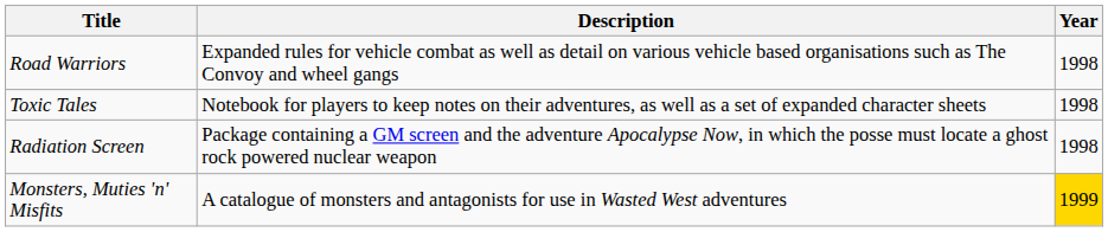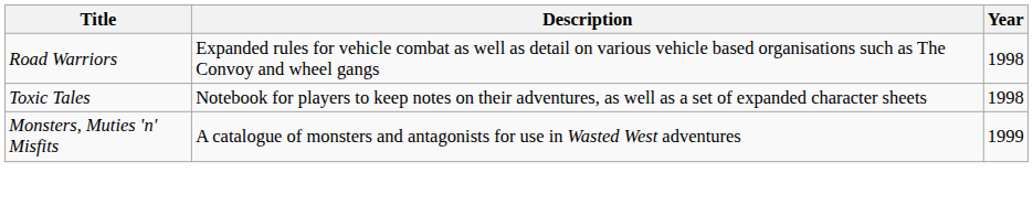 <table class="wikitable" style="width: 900px">
 <tr>
 <th>Title</th>
 <th>Description</th>
 <th>Year</th>
 </tr>
 <tr>
 <td><em>Road Warriors</em></td>
 <td>Expanded rules for vehicle combat as well as detail on various vehicle based organisations such as The Convoy and wheel gangs</td>
 <td>1998</td>
 </tr>
 <tr>
 <td><em>Toxic Tales</em></td>
 <td>Notebook for players to keep notes on their adventures, as well as a set of expanded character sheets</td>
 <td>1998</td>
 </tr>
 <tr>
-<td><em>Radiation Screen</em></td>
-<td>Package containing a <a href='#'>GM screen</a> and the adventure <em>Apocalypse Now</em>, in which the posse must locate a ghost rock powered nuclear weapon</td>
-<td>1998</td>
-</tr>
-<tr>
 <td><em>Monsters, Muties 'n' Misfits</em></td>
 <td>A catalogue of monsters and antagonists for use in <em>Wasted West</em> adventures</td>
-<td style="background: gold;">1999</td>
+<td>1999</td>
 </tr>
 </table>
